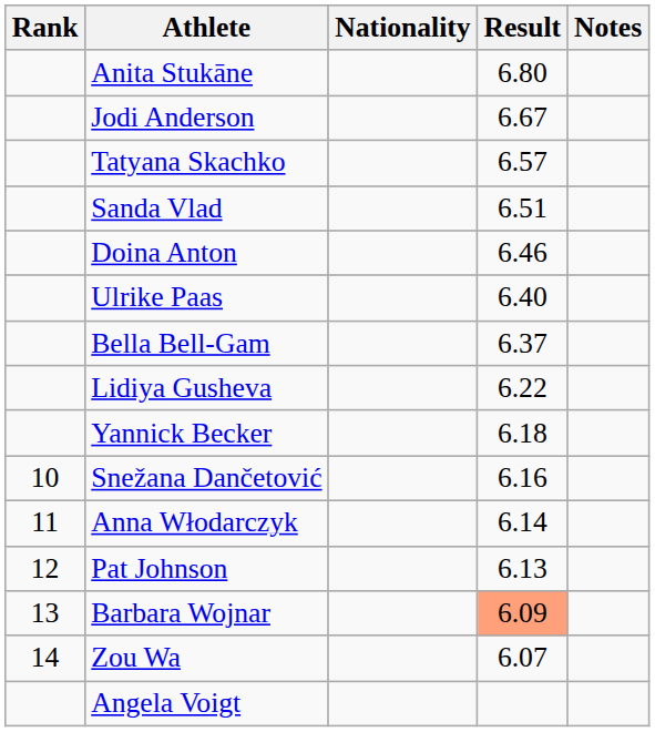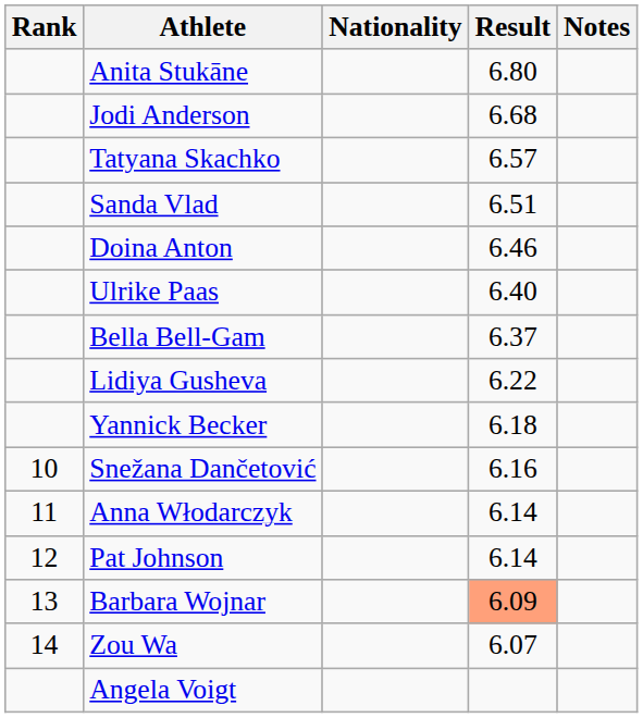 <table class="wikitable sortable" style="text-align:center">
 <tr>
 <th>Rank</th>
 <th>Athlete</th>
 <th>Nationality</th>
 <th>Result</th>
 <th>Notes</th>
 </tr>
 <tr>
 <td></td>
 <td align=left><a href='#'>Anita Stukāne</a></td>
 <td align=left></td>
 <td>6.80</td>
 <td></td>
 </tr>
 <tr>
 <td></td>
 <td align=left><a href='#'>Jodi Anderson</a></td>
 <td align=left></td>
-<td>6.67</td>
+<td>6.68</td>
 <td></td>
 </tr>
 <tr>
 <td></td>
 <td align=left><a href='#'>Tatyana Skachko</a></td>
 <td align=left></td>
 <td>6.57</td>
 <td></td>
 </tr>
 <tr>
 <td></td>
 <td align=left><a href='#'>Sanda Vlad</a></td>
 <td align=left></td>
 <td>6.51</td>
 <td></td>
 </tr>
 <tr>
 <td></td>
 <td align=left><a href='#'>Doina Anton</a></td>
 <td align=left></td>
 <td>6.46</td>
 <td></td>
 </tr>
 <tr>
 <td></td>
 <td align=left><a href='#'>Ulrike Paas</a></td>
 <td align=left></td>
 <td>6.40</td>
 <td></td>
 </tr>
 <tr>
 <td></td>
 <td align=left><a href='#'>Bella Bell-Gam</a></td>
 <td align=left></td>
 <td>6.37</td>
 <td></td>
 </tr>
 <tr>
 <td></td>
 <td align=left><a href='#'>Lidiya Gusheva</a></td>
 <td align=left></td>
 <td>6.22</td>
 <td></td>
 </tr>
 <tr>
 <td></td>
 <td align=left><a href='#'>Yannick Becker</a></td>
 <td align=left></td>
 <td>6.18</td>
 <td></td>
 </tr>
 <tr>
 <td>10</td>
 <td align=left><a href='#'>Snežana Dančetović</a></td>
 <td align=left></td>
 <td>6.16</td>
 <td></td>
 </tr>
 <tr>
 <td>11</td>
 <td align=left><a href='#'>Anna Włodarczyk</a></td>
 <td align=left></td>
 <td>6.14</td>
 <td></td>
 </tr>
 <tr>
 <td>12</td>
 <td align=left><a href='#'>Pat Johnson</a></td>
 <td align=left></td>
-<td>6.13</td>
+<td>6.14</td>
 <td></td>
 </tr>
 <tr>
 <td>13</td>
 <td align=left><a href='#'>Barbara Wojnar</a></td>
 <td align=left></td>
 <td style="background: lightsalmon;">6.09</td>
 <td></td>
 </tr>
 <tr>
 <td>14</td>
 <td align=left><a href='#'>Zou Wa</a></td>
 <td align=left></td>
 <td>6.07</td>
 <td></td>
 </tr>
 <tr>
 <td></td>
 <td align=left><a href='#'>Angela Voigt</a></td>
 <td align=left></td>
 <td></td>
 <td></td>
 </tr>
 </table>
